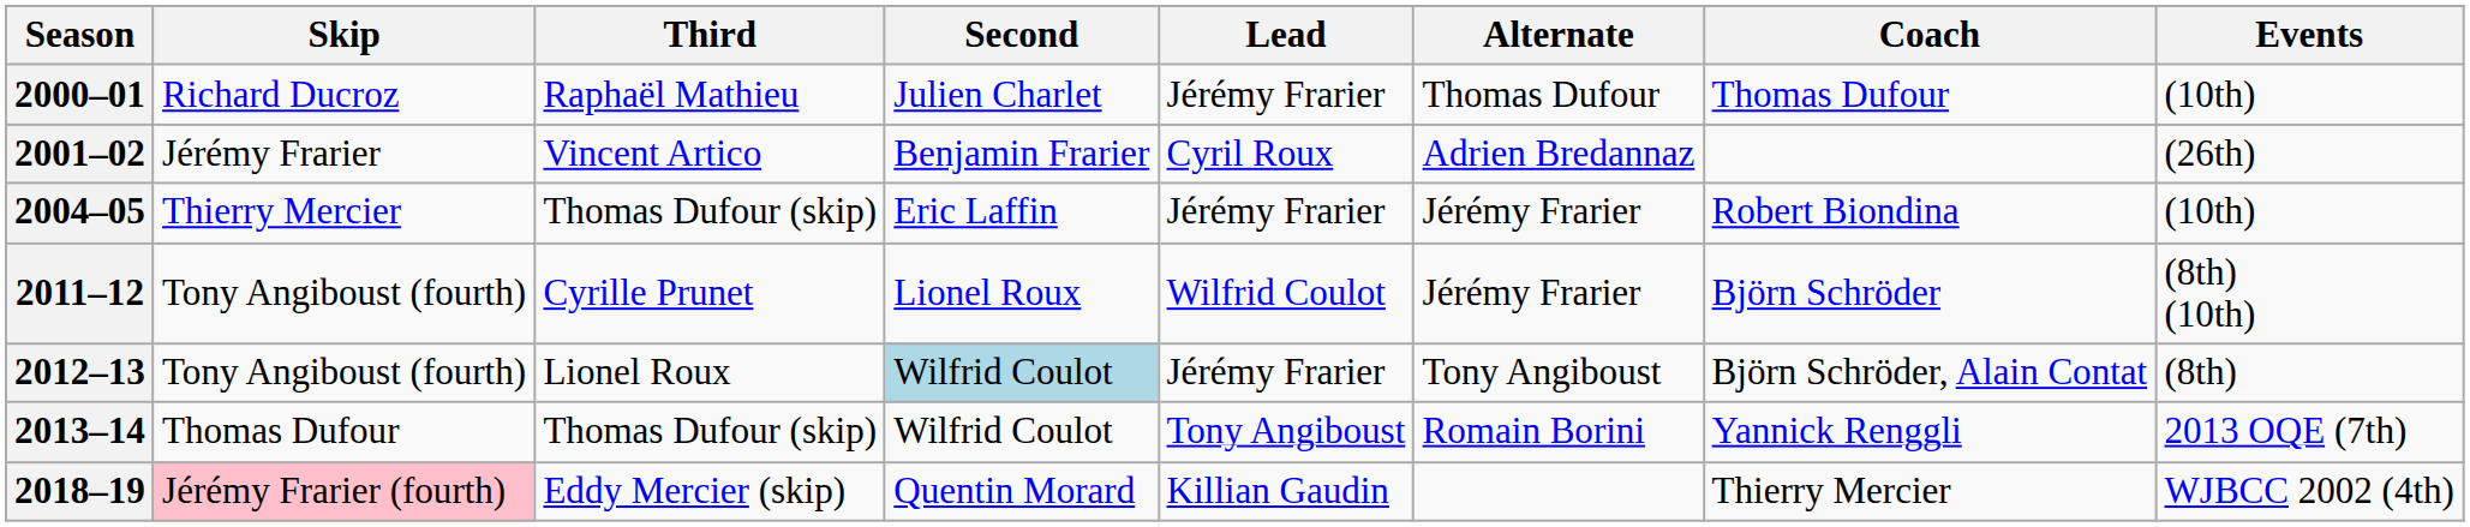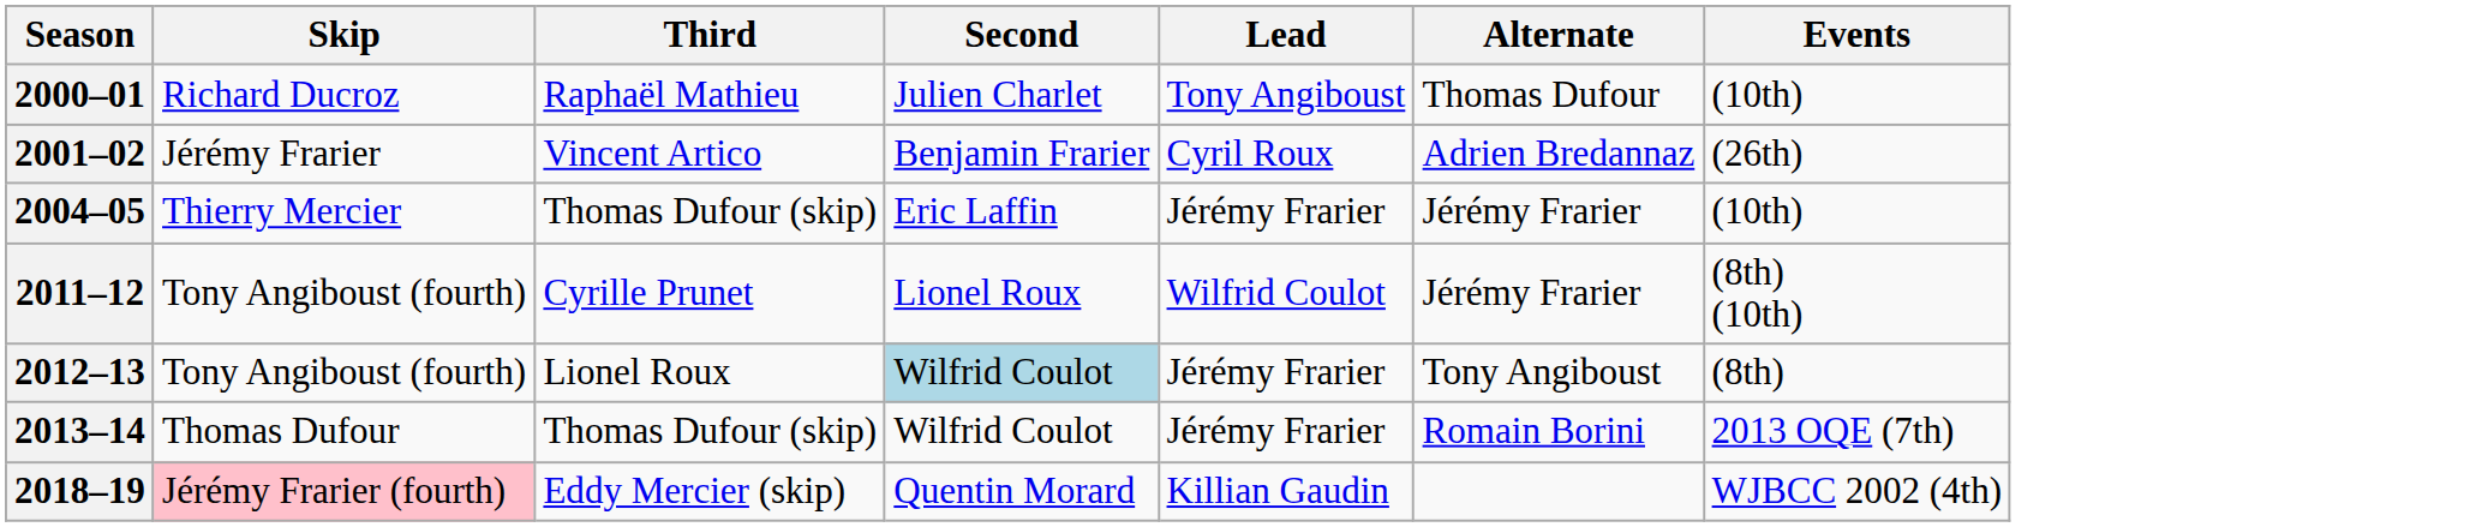 <table class="wikitable">
 <tr>
 <th scope="col">Season</th>
 <th scope="col">Skip</th>
 <th scope="col">Third</th>
 <th scope="col">Second</th>
 <th scope="col">Lead</th>
 <th scope="col">Alternate</th>
-<th scope="col">Coach</th>
 <th scope="col">Events</th>
 </tr>
 <tr>
 <th scope="row">2000–01</th>
 <td><a href='#'>Richard Ducroz</a></td>
 <td><a href='#'>Raphaël Mathieu</a></td>
 <td><a href='#'>Julien Charlet</a></td>
-<td>Jérémy Frarier</td>
+<td><a href='#'>Tony Angiboust</a></td>
 <td>Thomas Dufour</td>
-<td><a href='#'>Thomas Dufour</a></td>
 <td> (10th)</td>
 </tr>
 <tr>
 <th scope="row">2001–02</th>
 <td>Jérémy Frarier</td>
 <td><a href='#'>Vincent Artico</a></td>
 <td><a href='#'>Benjamin Frarier</a></td>
 <td><a href='#'>Cyril Roux</a></td>
 <td><a href='#'>Adrien Bredannaz</a></td>
-<td></td>
 <td> (26th)</td>
 </tr>
 <tr>
 <th scope="row">2004–05</th>
 <td><a href='#'>Thierry Mercier</a></td>
 <td>Thomas Dufour (skip)</td>
 <td><a href='#'>Eric Laffin</a></td>
 <td>Jérémy Frarier</td>
 <td>Jérémy Frarier</td>
-<td><a href='#'>Robert Biondina</a></td>
 <td> (10th)</td>
 </tr>
 <tr>
 <th scope="row">2011–12</th>
 <td>Tony Angiboust (fourth)</td>
 <td><a href='#'>Cyrille Prunet</a></td>
 <td><a href='#'>Lionel Roux</a></td>
 <td><a href='#'>Wilfrid Coulot</a></td>
 <td>Jérémy Frarier</td>
-<td><a href='#'>Björn Schröder</a></td>
 <td> (8th)<br> (10th)</td>
 </tr>
 <tr>
 <th scope="row">2012–13</th>
 <td>Tony Angiboust (fourth)</td>
 <td>Lionel Roux</td>
 <td style="background: lightblue;">Wilfrid Coulot</td>
 <td>Jérémy Frarier</td>
 <td>Tony Angiboust</td>
-<td>Björn Schröder, <a href='#'>Alain Contat</a></td>
 <td> (8th)</td>
 </tr>
 <tr>
 <th scope="row">2013–14</th>
 <td>Thomas Dufour</td>
 <td>Thomas Dufour (skip)</td>
 <td>Wilfrid Coulot</td>
-<td><a href='#'>Tony Angiboust</a></td>
+<td>Jérémy Frarier</td>
 <td><a href='#'>Romain Borini</a></td>
-<td><a href='#'>Yannick Renggli</a></td>
 <td><a href='#'>2013 OQE</a> (7th)</td>
 </tr>
 <tr>
 <th scope="row">2018–19</th>
 <td style="background: pink;">Jérémy Frarier (fourth)</td>
 <td><a href='#'>Eddy Mercier</a> (skip)</td>
 <td><a href='#'>Quentin Morard</a></td>
 <td><a href='#'>Killian Gaudin</a></td>
 <td></td>
-<td>Thierry Mercier</td>
 <td><a href='#'>WJBCC</a> 2002 (4th)</td>
 </tr>
 </table>
